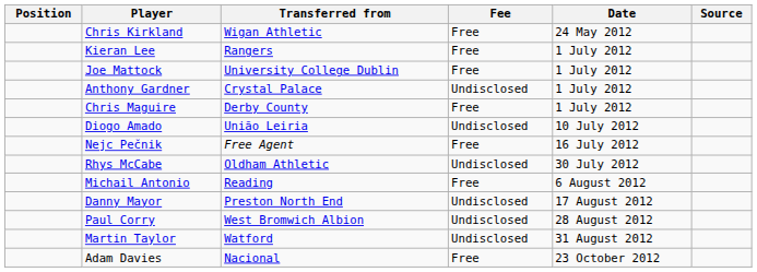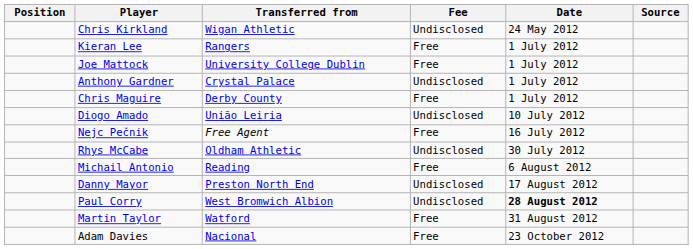 <table class="wikitable" style="width:90%; text-align:center; font-size:95%; text-align:left;">
 <tr>
 <th>Position</th>
 <th>Player</th>
 <th>Transferred from</th>
 <th>Fee</th>
 <th>Date</th>
 <th>Source</th>
 </tr>
 <tr>
 <td></td>
 <td> <a href='#'>Chris Kirkland</a></td>
 <td><a href='#'>Wigan Athletic</a></td>
-<td>Free</td>
+<td>Undisclosed</td>
 <td>24 May 2012</td>
 <td></td>
 </tr>
 <tr>
 <td></td>
 <td> <a href='#'>Kieran Lee</a></td>
 <td><a href='#'>Rangers</a></td>
 <td>Free</td>
 <td>1 July 2012</td>
 <td></td>
 </tr>
 <tr>
 <td></td>
 <td> <a href='#'>Joe Mattock</a></td>
 <td><a href='#'>University College Dublin</a></td>
 <td>Free</td>
 <td>1 July 2012</td>
 <td></td>
 </tr>
 <tr>
 <td></td>
 <td> <a href='#'>Anthony Gardner</a></td>
 <td><a href='#'>Crystal Palace</a></td>
 <td>Undisclosed</td>
 <td>1 July 2012</td>
 <td></td>
 </tr>
 <tr>
 <td></td>
 <td> <a href='#'>Chris Maguire</a></td>
 <td><a href='#'>Derby County</a></td>
 <td>Free</td>
 <td>1 July 2012</td>
 <td></td>
 </tr>
 <tr>
 <td></td>
 <td> <a href='#'>Diogo Amado</a></td>
 <td><a href='#'>União Leiria</a></td>
 <td>Undisclosed</td>
 <td>10 July 2012</td>
 <td></td>
 </tr>
 <tr>
 <td></td>
 <td> <a href='#'>Nejc Pečnik</a></td>
 <td><em>Free Agent</em></td>
 <td>Free</td>
 <td>16 July 2012</td>
 <td></td>
 </tr>
 <tr>
 <td></td>
 <td> <a href='#'>Rhys McCabe</a></td>
 <td><a href='#'>Oldham Athletic</a></td>
 <td>Undisclosed</td>
 <td>30 July 2012</td>
 <td></td>
 </tr>
 <tr>
 <td></td>
 <td> <a href='#'>Michail Antonio</a></td>
 <td><a href='#'>Reading</a></td>
 <td>Free</td>
 <td>6 August 2012</td>
 <td></td>
 </tr>
 <tr>
 <td></td>
 <td> <a href='#'>Danny Mayor</a></td>
 <td><a href='#'>Preston North End</a></td>
 <td>Undisclosed</td>
 <td>17 August 2012</td>
 <td></td>
 </tr>
 <tr>
 <td></td>
 <td> <a href='#'>Paul Corry</a></td>
 <td><a href='#'>West Bromwich Albion</a></td>
 <td>Undisclosed</td>
-<td>28 August 2012</td>
+<td><strong>28 August 2012</strong></td>
 <td></td>
 </tr>
 <tr>
 <td></td>
 <td> <a href='#'>Martin Taylor</a></td>
 <td><a href='#'>Watford</a></td>
-<td>Undisclosed</td>
+<td>Free</td>
 <td>31 August 2012</td>
 <td></td>
 </tr>
 <tr>
 <td></td>
 <td> Adam Davies</td>
 <td><a href='#'>Nacional</a></td>
 <td>Free</td>
 <td>23 October 2012</td>
 <td></td>
 </tr>
 </table>
